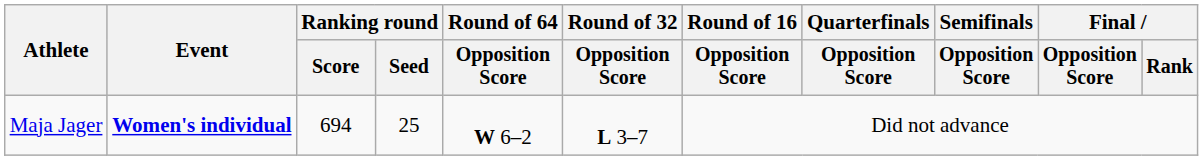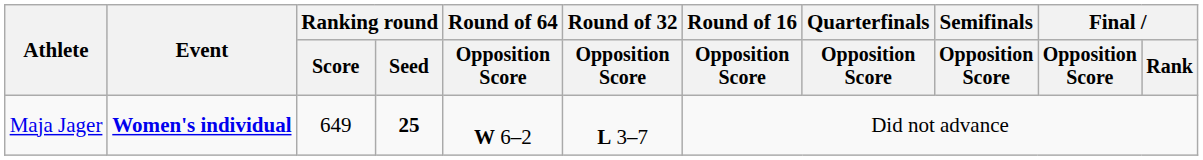 <table class="wikitable" style="font-size:90%">
 <tr>
 <th rowspan=2>Athlete</th>
 <th rowspan=2>Event</th>
 <th colspan="2">Ranking round</th>
 <th>Round of 64</th>
 <th>Round of 32</th>
 <th>Round of 16</th>
 <th>Quarterfinals</th>
 <th>Semifinals</th>
 <th colspan="2">Final / </th>
 </tr>
 <tr style="font-size:95%">
 <th>Score</th>
 <th>Seed</th>
 <th>Opposition<br>Score</th>
 <th>Opposition<br>Score</th>
 <th>Opposition<br>Score</th>
 <th>Opposition<br>Score</th>
 <th>Opposition<br>Score</th>
 <th>Opposition<br>Score</th>
 <th>Rank</th>
 </tr>
 <tr align=center>
 <td align=left><a href='#'>Maja Jager</a></td>
 <td align=left><strong><a href='#'>Women's individual</a></strong></td>
-<td>694</td>
-<td>25</td>
+<td>649</td>
+<td><strong>25</strong></td>
 <td><br><strong>W</strong> 6–2</td>
 <td><br> <strong>L</strong> 3–7</td>
 <td colspan=5>Did not advance</td>
 </tr>
 </table>
